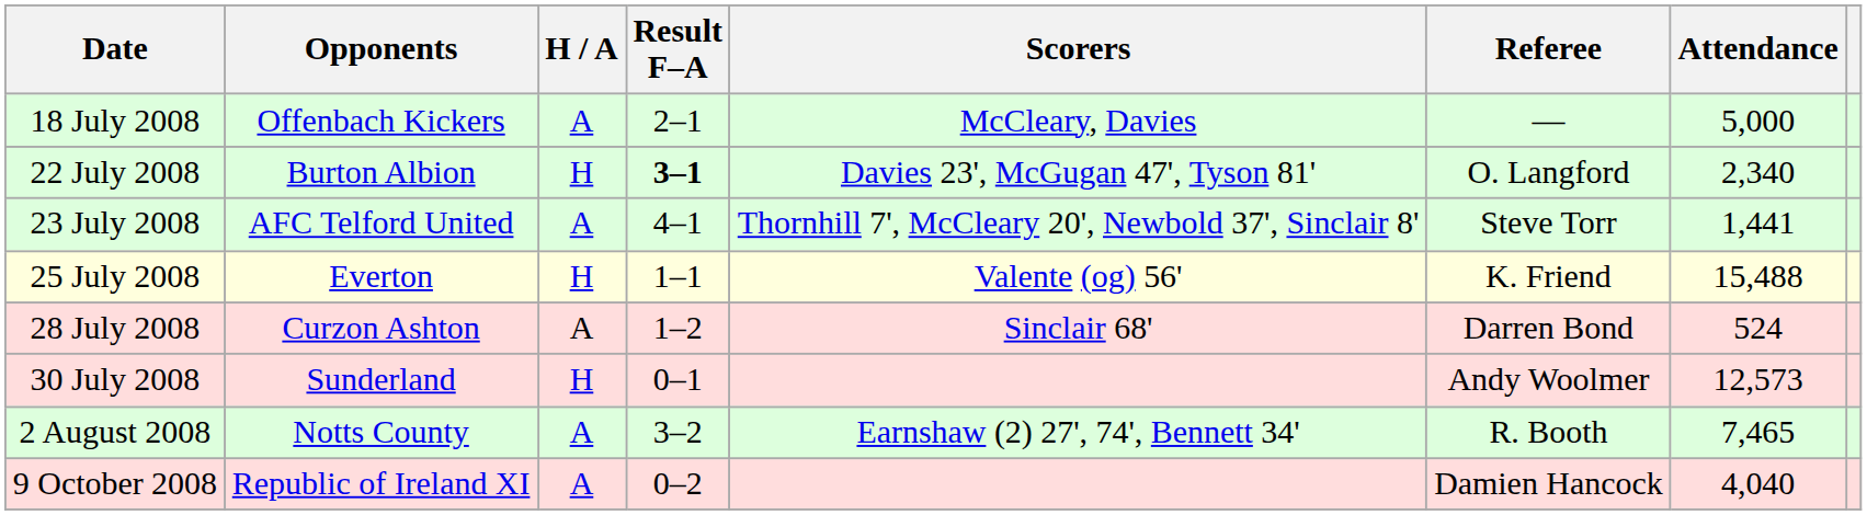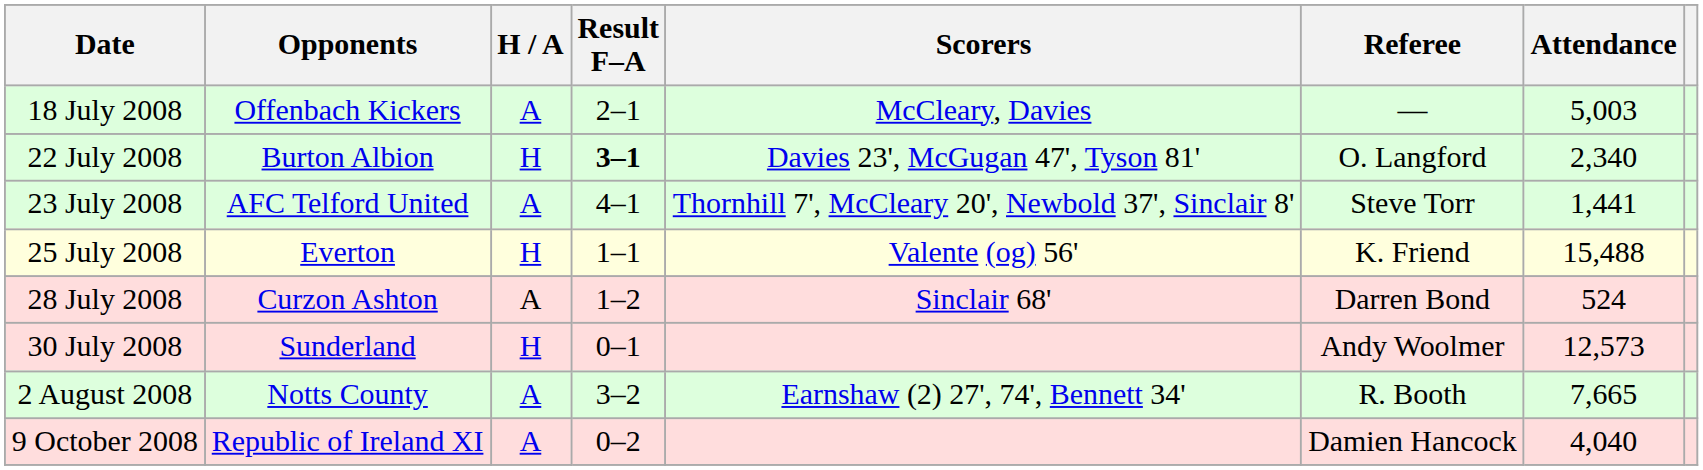 <table class="wikitable" style="text-align:center">
 <tr style="background:#f0f6ff;">
 <th>Date</th>
 <th>Opponents</th>
 <th>H / A</th>
 <th>Result<br>F–A</th>
 <th>Scorers</th>
 <th>Referee</th>
 <th>Attendance</th>
 <th></th>
 </tr>
 <tr bgcolor="#ddffdd">
 <td>18 July 2008</td>
 <td> <a href='#'>Offenbach Kickers</a></td>
 <td><a href='#'>A</a></td>
 <td>2–1</td>
 <td><a href='#'>McCleary</a>, <a href='#'>Davies</a></td>
 <td>—</td>
-<td>5,000</td>
+<td>5,003</td>
 <td></td>
 </tr>
 <tr bgcolor="#ddffdd">
 <td>22 July 2008</td>
 <td><a href='#'>Burton Albion</a></td>
 <td><a href='#'>H</a></td>
 <td><strong>3–1</strong></td>
 <td><a href='#'>Davies</a> 23', <a href='#'>McGugan</a> 47', <a href='#'>Tyson</a> 81'</td>
 <td>O. Langford</td>
 <td>2,340</td>
 <td></td>
 </tr>
 <tr bgcolor="#ddffdd">
 <td>23 July 2008</td>
 <td><a href='#'>AFC Telford United</a></td>
 <td><a href='#'>A</a></td>
 <td>4–1</td>
 <td><a href='#'>Thornhill</a> 7', <a href='#'>McCleary</a> 20', <a href='#'>Newbold</a> 37', <a href='#'>Sinclair</a> 8'</td>
 <td>Steve Torr</td>
 <td>1,441</td>
 <td></td>
 </tr>
 <tr bgcolor="#ffffdd">
 <td>25 July 2008</td>
 <td><a href='#'>Everton</a></td>
 <td><a href='#'>H</a></td>
 <td>1–1</td>
 <td><a href='#'>Valente</a> <a href='#'>(og)</a> 56'</td>
 <td>K. Friend</td>
 <td>15,488</td>
 <td></td>
 </tr>
 <tr bgcolor="#ffdddd">
 <td>28 July 2008</td>
 <td><a href='#'>Curzon Ashton</a></td>
 <td>A</td>
 <td>1–2</td>
 <td><a href='#'>Sinclair</a> 68'</td>
 <td>Darren Bond</td>
 <td>524</td>
 <td></td>
 </tr>
 <tr bgcolor="#ffdddd">
 <td>30 July 2008</td>
 <td><a href='#'>Sunderland</a></td>
 <td><a href='#'>H</a></td>
 <td>0–1</td>
 <td></td>
 <td>Andy Woolmer</td>
 <td>12,573</td>
 <td></td>
 </tr>
 <tr bgcolor="#ddffdd">
 <td>2 August 2008</td>
 <td><a href='#'>Notts County</a></td>
 <td><a href='#'>A</a></td>
 <td>3–2</td>
 <td><a href='#'>Earnshaw</a> (2) 27', 74', <a href='#'>Bennett</a> 34'</td>
 <td>R. Booth</td>
-<td>7,465</td>
+<td>7,665</td>
 <td></td>
 </tr>
 <tr bgcolor="ffdddd">
 <td>9 October 2008</td>
 <td> <a href='#'>Republic of Ireland XI</a></td>
 <td><a href='#'>A</a></td>
 <td>0–2</td>
 <td></td>
 <td>Damien Hancock</td>
 <td>4,040</td>
 <td></td>
 </tr>
 </table>
